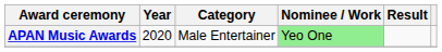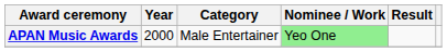 <table class="wikitable plainrowheaders sortable">
 <tr>
 <th scope="col">Award ceremony</th>
 <th scope="col">Year</th>
 <th scope="col">Category</th>
 <th scope="col">Nominee / Work</th>
 <th scope="col">Result</th>
 <th scope="col" class="unsortable"></th>
 </tr>
 <tr>
 <th scope="row"><a href='#'>APAN Music Awards</a></th>
-<td>2020</td>
+<td>2000</td>
 <td>Male Entertainer</td>
 <td style="background: lightgreen;">Yeo One</td>
 <td></td>
 <td></td>
 </tr>
 <tr>
 </tr>
 </table>
